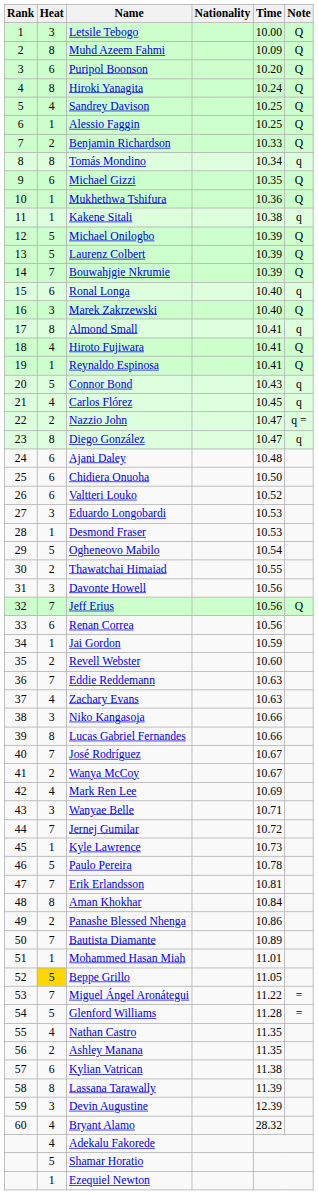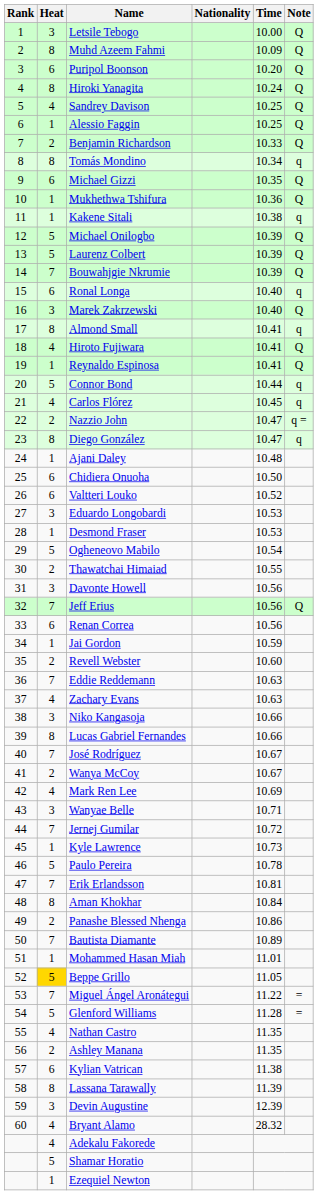 <table class="wikitable sortable" style="text-align:center">
 <tr>
 <th>Rank</th>
 <th>Heat</th>
 <th>Name</th>
 <th>Nationality</th>
 <th>Time</th>
 <th>Note</th>
 </tr>
 <tr bgcolor=ccffcc>
 <td>1</td>
 <td>3</td>
 <td align=left><a href='#'>Letsile Tebogo</a></td>
 <td align=left></td>
 <td>10.00</td>
 <td>Q <strong></strong></td>
 </tr>
 <tr bgcolor=ccffcc>
 <td>2</td>
 <td>8</td>
 <td align=left><a href='#'>Muhd Azeem Fahmi</a></td>
 <td align=left></td>
 <td>10.09</td>
 <td>Q </td>
 </tr>
 <tr bgcolor=ccffcc>
 <td>3</td>
 <td>6</td>
 <td align=left><a href='#'>Puripol Boonson</a></td>
 <td align=left></td>
 <td>10.20</td>
 <td>Q</td>
 </tr>
 <tr bgcolor=ccffcc>
 <td>4</td>
 <td>8</td>
 <td align=left><a href='#'>Hiroki Yanagita</a></td>
 <td align=left></td>
 <td>10.24</td>
 <td>Q</td>
 </tr>
 <tr bgcolor=ccffcc>
 <td>5</td>
 <td>4</td>
 <td align=left><a href='#'>Sandrey Davison</a></td>
 <td align=left></td>
 <td>10.25 </td>
 <td>Q</td>
 </tr>
 <tr bgcolor=ccffcc>
 <td>6</td>
 <td>1</td>
 <td align=left><a href='#'>Alessio Faggin</a></td>
 <td align=left></td>
 <td>10.25 </td>
 <td>Q </td>
 </tr>
 <tr bgcolor=ccffcc>
 <td>7</td>
 <td>2</td>
 <td align=left><a href='#'>Benjamin Richardson</a></td>
 <td align=left></td>
 <td>10.33</td>
 <td>Q</td>
 </tr>
 <tr bgcolor=ddffdd>
 <td>8</td>
 <td>8</td>
 <td align=left><a href='#'>Tomás Mondino</a></td>
 <td align=left></td>
 <td>10.34</td>
 <td>q </td>
 </tr>
 <tr bgcolor=ccffcc>
 <td>9</td>
 <td>6</td>
 <td align=left><a href='#'>Michael Gizzi</a></td>
 <td align=left></td>
 <td>10.35</td>
 <td>Q</td>
 </tr>
 <tr bgcolor=ccffcc>
 <td>10</td>
 <td>1</td>
 <td align=left><a href='#'>Mukhethwa Tshifura</a></td>
 <td align=left></td>
 <td>10.36</td>
 <td>Q</td>
 </tr>
 <tr bgcolor=ddffdd>
 <td>11</td>
 <td>1</td>
 <td align=left><a href='#'>Kakene Sitali</a></td>
 <td align=left></td>
 <td>10.38</td>
 <td>q</td>
 </tr>
 <tr bgcolor=ccffcc>
 <td>12</td>
 <td>5</td>
 <td align=left><a href='#'>Michael Onilogbo</a></td>
 <td align=left></td>
 <td>10.39 </td>
 <td>Q</td>
 </tr>
 <tr bgcolor=ccffcc>
 <td>13</td>
 <td>5</td>
 <td align=left><a href='#'>Laurenz Colbert</a></td>
 <td align=left></td>
 <td>10.39 </td>
 <td>Q</td>
 </tr>
 <tr bgcolor=ccffcc>
 <td>14</td>
 <td>7</td>
 <td align=left><a href='#'>Bouwahjgie Nkrumie</a></td>
 <td align=left></td>
 <td>10.39 </td>
 <td>Q</td>
 </tr>
 <tr bgcolor=ddffdd>
 <td>15</td>
 <td>6</td>
 <td align=left><a href='#'>Ronal Longa</a></td>
 <td align=left></td>
 <td>10.40 </td>
 <td>q </td>
 </tr>
 <tr bgcolor=ccffcc>
 <td>16</td>
 <td>3</td>
 <td align=left><a href='#'>Marek Zakrzewski</a></td>
 <td align=left></td>
 <td>10.40 </td>
 <td>Q</td>
 </tr>
 <tr bgcolor=ddffdd>
 <td>17</td>
 <td>8</td>
 <td align=left><a href='#'>Almond Small</a></td>
 <td align=left></td>
 <td>10.41 </td>
 <td>q</td>
 </tr>
 <tr bgcolor=ccffcc>
 <td>18</td>
 <td>4</td>
 <td align=left><a href='#'>Hiroto Fujiwara</a></td>
 <td align=left></td>
 <td>10.41 </td>
 <td>Q</td>
 </tr>
 <tr bgcolor=ccffcc>
 <td>19</td>
 <td>1</td>
 <td align=left><a href='#'>Reynaldo Espinosa</a></td>
 <td align=left></td>
 <td>10.41 </td>
 <td>Q</td>
 </tr>
 <tr bgcolor=ddffdd>
 <td>20</td>
 <td>5</td>
 <td align=left><a href='#'>Connor Bond</a></td>
 <td align=left></td>
-<td>10.43</td>
+<td>10.44</td>
 <td>q</td>
 </tr>
 <tr bgcolor=ddffdd>
 <td>21</td>
 <td>4</td>
 <td align=left><a href='#'>Carlos Flórez</a></td>
 <td align=left></td>
 <td>10.45</td>
 <td>q </td>
 </tr>
 <tr bgcolor=ddffdd>
 <td>22</td>
 <td>2</td>
 <td align=left><a href='#'>Nazzio John</a></td>
 <td align=left></td>
 <td>10.47 </td>
 <td>q =</td>
 </tr>
 <tr bgcolor=ddffdd>
 <td>23</td>
 <td>8</td>
 <td align=left><a href='#'>Diego González</a></td>
 <td align=left></td>
 <td>10.47 </td>
 <td>q </td>
 </tr>
 <tr>
 <td>24</td>
-<td>6</td>
+<td>1</td>
 <td align=left><a href='#'>Ajani Daley</a></td>
 <td align=left></td>
 <td>10.48</td>
 <td></td>
 </tr>
 <tr>
 <td>25</td>
 <td>6</td>
 <td align=left><a href='#'>Chidiera Onuoha</a></td>
 <td align=left></td>
 <td>10.50</td>
 <td></td>
 </tr>
 <tr>
 <td>26</td>
 <td>6</td>
 <td align=left><a href='#'>Valtteri Louko</a></td>
 <td align=left></td>
 <td>10.52</td>
 <td></td>
 </tr>
 <tr>
 <td>27</td>
 <td>3</td>
 <td align=left><a href='#'>Eduardo Longobardi</a></td>
 <td align=left></td>
 <td>10.53 </td>
 <td></td>
 </tr>
 <tr>
 <td>28</td>
 <td>1</td>
 <td align=left><a href='#'>Desmond Fraser</a></td>
 <td align=left></td>
 <td>10.53 </td>
 <td></td>
 </tr>
 <tr>
 <td>29</td>
 <td>5</td>
 <td align=left><a href='#'>Ogheneovo Mabilo</a></td>
 <td align=left></td>
 <td>10.54</td>
 <td></td>
 </tr>
 <tr>
 <td>30</td>
 <td>2</td>
 <td align=left><a href='#'>Thawatchai Himaiad</a></td>
 <td align=left></td>
 <td>10.55</td>
 <td></td>
 </tr>
 <tr>
 <td>31</td>
 <td>3</td>
 <td align=left><a href='#'>Davonte Howell</a></td>
 <td align=left></td>
 <td>10.56 </td>
 <td></td>
 </tr>
 <tr bgcolor=ccffcc>
 <td>32</td>
 <td>7</td>
 <td align=left><a href='#'>Jeff Erius</a></td>
 <td align=left></td>
 <td>10.56 </td>
 <td>Q</td>
 </tr>
 <tr>
 <td>33</td>
 <td>6</td>
 <td align=left><a href='#'>Renan Correa</a></td>
 <td align=left></td>
 <td>10.56 </td>
 <td></td>
 </tr>
 <tr>
 <td>34</td>
 <td>1</td>
 <td align=left><a href='#'>Jai Gordon</a></td>
 <td align=left></td>
 <td>10.59</td>
 <td></td>
 </tr>
 <tr>
 <td>35</td>
 <td>2</td>
 <td align=left><a href='#'>Revell Webster</a></td>
 <td align=left></td>
 <td>10.60</td>
 <td></td>
 </tr>
 <tr>
 <td>36</td>
 <td>7</td>
 <td align=left><a href='#'>Eddie Reddemann</a></td>
 <td align=left></td>
 <td>10.63 </td>
 <td></td>
 </tr>
 <tr>
 <td>37</td>
 <td>4</td>
 <td align=left><a href='#'>Zachary Evans</a></td>
 <td align=left></td>
 <td>10.63 </td>
 <td></td>
 </tr>
 <tr>
 <td>38</td>
 <td>3</td>
 <td align=left><a href='#'>Niko Kangasoja</a></td>
 <td align=left></td>
 <td>10.66 </td>
 <td></td>
 </tr>
 <tr>
 <td>39</td>
 <td>8</td>
 <td align=left><a href='#'>Lucas Gabriel Fernandes</a></td>
 <td align=left></td>
 <td>10.66 </td>
 <td></td>
 </tr>
 <tr>
 <td>40</td>
 <td>7</td>
 <td align=left><a href='#'>José Rodríguez</a></td>
 <td align=left></td>
 <td>10.67 </td>
 <td></td>
 </tr>
 <tr>
 <td>41</td>
 <td>2</td>
 <td align=left><a href='#'>Wanya McCoy</a></td>
 <td align=left></td>
 <td>10.67 </td>
 <td></td>
 </tr>
 <tr>
 <td>42</td>
 <td>4</td>
 <td align=left><a href='#'>Mark Ren Lee</a></td>
 <td align=left></td>
 <td>10.69</td>
 <td></td>
 </tr>
 <tr>
 <td>43</td>
 <td>3</td>
 <td align=left><a href='#'>Wanyae Belle</a></td>
 <td align=left></td>
 <td>10.71</td>
 <td></td>
 </tr>
 <tr>
 <td>44</td>
 <td>7</td>
 <td align=left><a href='#'>Jernej Gumilar</a></td>
 <td align=left></td>
 <td>10.72</td>
 <td></td>
 </tr>
 <tr>
 <td>45</td>
 <td>1</td>
 <td align=left><a href='#'>Kyle Lawrence</a></td>
 <td align=left></td>
 <td>10.73</td>
 <td></td>
 </tr>
 <tr>
 <td>46</td>
 <td>5</td>
 <td align=left><a href='#'>Paulo Pereira</a></td>
 <td align=left></td>
 <td>10.78</td>
 <td></td>
 </tr>
 <tr>
 <td>47</td>
 <td>7</td>
 <td align=left><a href='#'>Erik Erlandsson</a></td>
 <td align=left></td>
 <td>10.81</td>
 <td></td>
 </tr>
 <tr>
 <td>48</td>
 <td>8</td>
 <td align=left><a href='#'>Aman Khokhar</a></td>
 <td align=left></td>
 <td>10.84</td>
 <td></td>
 </tr>
 <tr>
 <td>49</td>
 <td>2</td>
 <td align=left><a href='#'>Panashe Blessed Nhenga</a></td>
 <td align=left></td>
 <td>10.86</td>
 <td></td>
 </tr>
 <tr>
 <td>50</td>
 <td>7</td>
 <td align=left><a href='#'>Bautista Diamante</a></td>
 <td align=left></td>
 <td>10.89</td>
 <td></td>
 </tr>
 <tr>
 <td>51</td>
 <td>1</td>
 <td align=left><a href='#'>Mohammed Hasan Miah</a></td>
 <td align=left></td>
 <td>11.01</td>
 <td></td>
 </tr>
 <tr>
 <td>52</td>
 <td style="background: gold;">5</td>
 <td align=left><a href='#'>Beppe Grillo</a></td>
 <td align=left></td>
 <td>11.05</td>
 <td></td>
 </tr>
 <tr>
 <td>53</td>
 <td>7</td>
 <td align=left><a href='#'>Miguel Ángel Aronátegui</a></td>
 <td align=left></td>
 <td>11.22</td>
 <td>=</td>
 </tr>
 <tr>
 <td>54</td>
 <td>5</td>
 <td align=left><a href='#'>Glenford Williams</a></td>
 <td align=left></td>
 <td>11.28</td>
 <td>=</td>
 </tr>
 <tr>
 <td>55</td>
 <td>4</td>
 <td align=left><a href='#'>Nathan Castro</a></td>
 <td align=left></td>
 <td>11.35 </td>
 <td></td>
 </tr>
 <tr>
 <td>56</td>
 <td>2</td>
 <td align=left><a href='#'>Ashley Manana</a></td>
 <td align=left></td>
 <td>11.35 </td>
 <td></td>
 </tr>
 <tr>
 <td>57</td>
 <td>6</td>
 <td align=left><a href='#'>Kylian Vatrican</a></td>
 <td align=left></td>
 <td>11.38 </td>
 <td></td>
 </tr>
 <tr>
 <td>58</td>
 <td>8</td>
 <td align=left><a href='#'>Lassana Tarawally</a></td>
 <td align=left></td>
 <td>11.39</td>
 <td></td>
 </tr>
 <tr>
 <td>59</td>
 <td>3</td>
 <td align=left><a href='#'>Devin Augustine</a></td>
 <td align=left></td>
 <td>12.39</td>
 <td></td>
 </tr>
 <tr>
 <td>60</td>
 <td>4</td>
 <td align=left><a href='#'>Bryant Alamo</a></td>
 <td align=left></td>
 <td>28.32</td>
 <td></td>
 </tr>
 <tr>
 <td></td>
 <td>4</td>
 <td align=left><a href='#'>Adekalu Fakorede</a></td>
 <td align=left></td>
 <td colspan=2></td>
 </tr>
 <tr>
 <td></td>
 <td>5</td>
 <td align=left><a href='#'>Shamar Horatio</a></td>
 <td align=left></td>
 <td colspan=2></td>
 </tr>
 <tr>
 <td></td>
 <td>1</td>
 <td align=left><a href='#'>Ezequiel Newton</a></td>
 <td align=left></td>
 <td colspan=2></td>
 </tr>
 </table>
